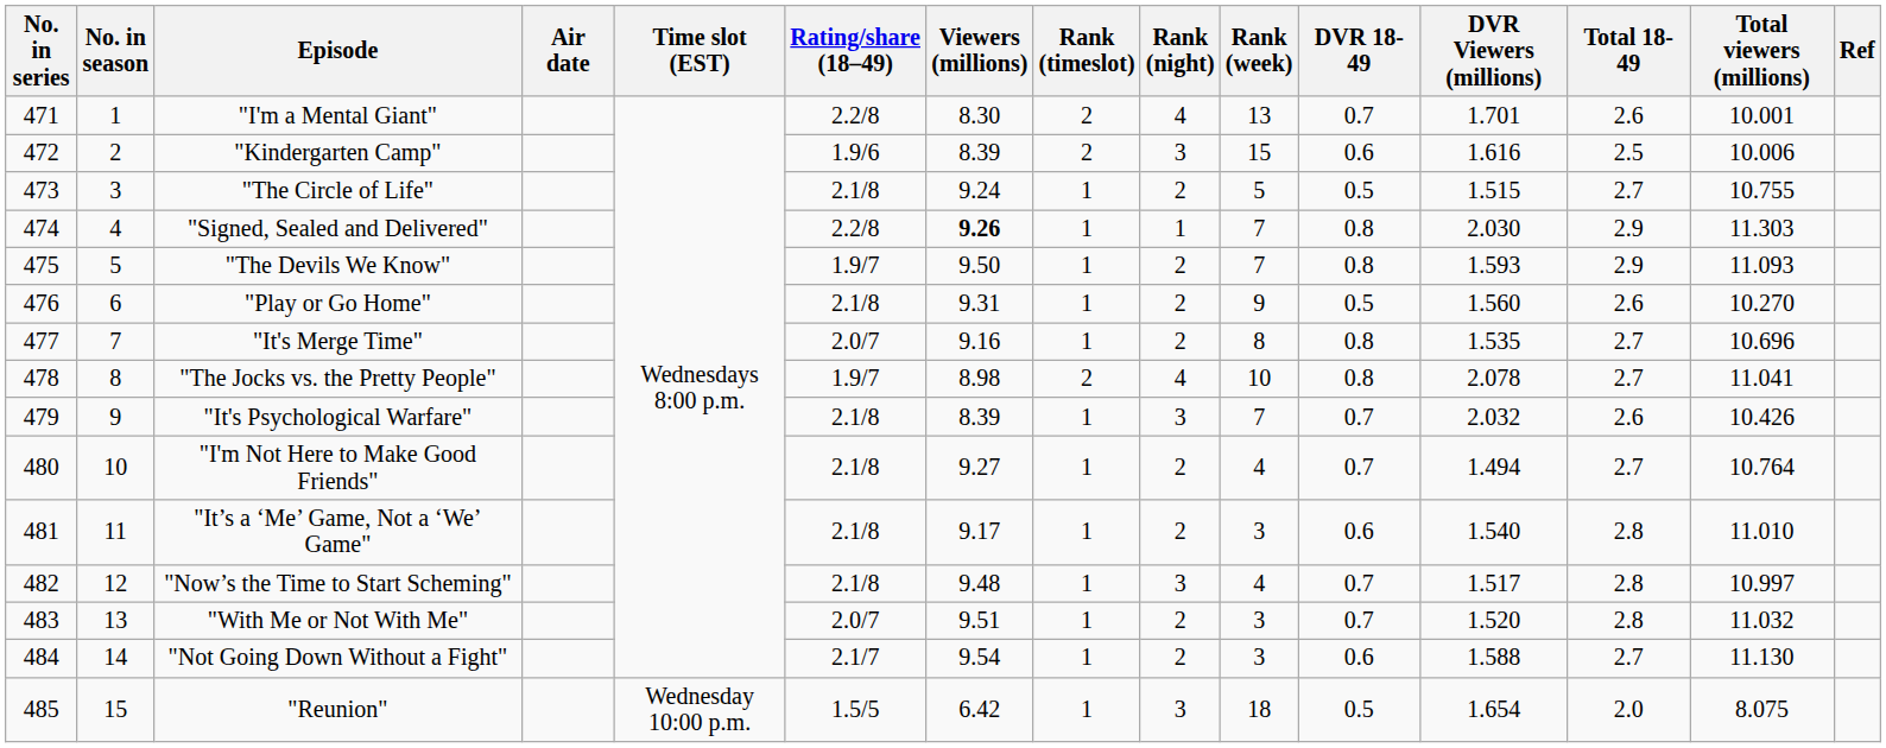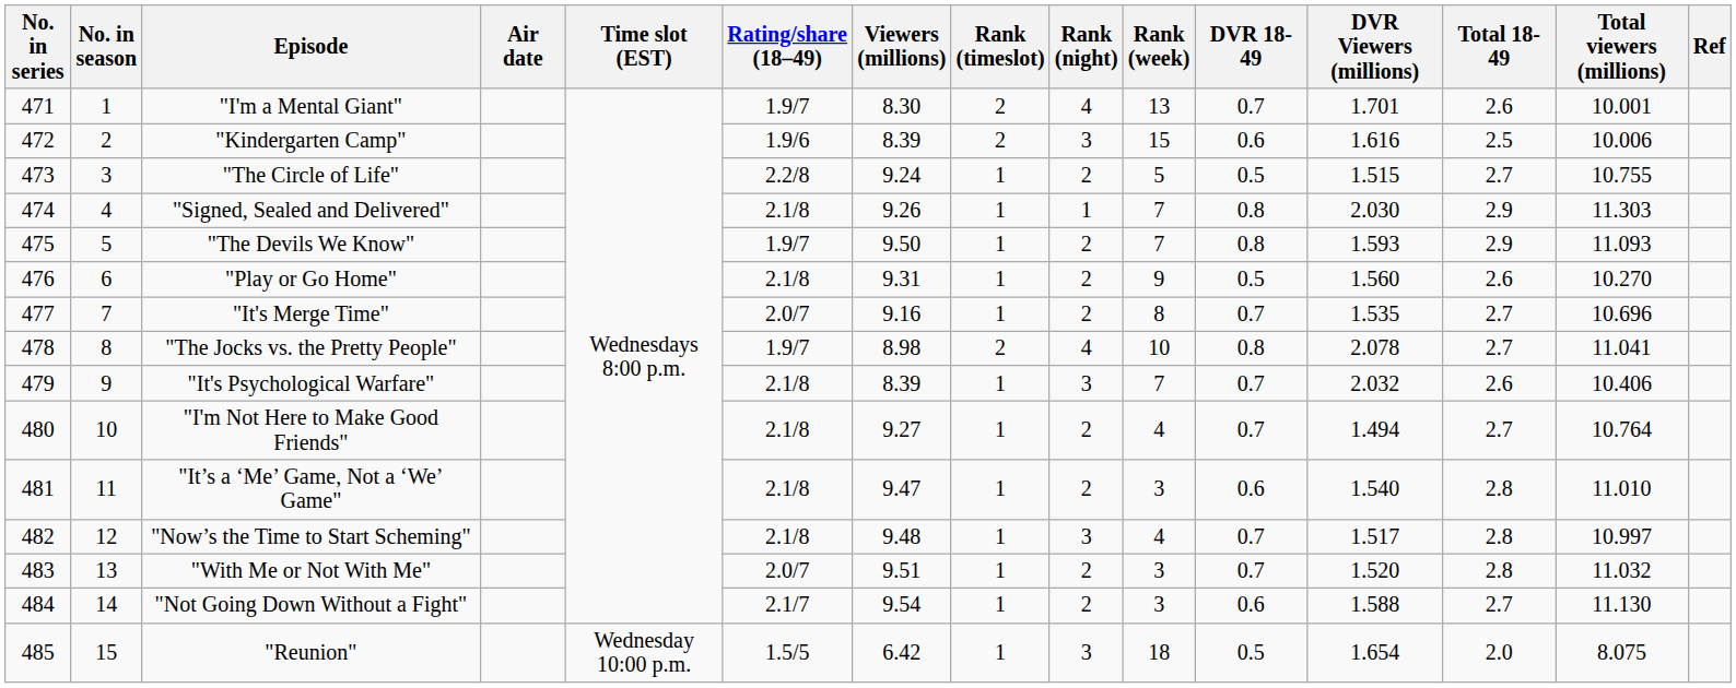 <table class="wikitable plainrowheaders" style="text-align:center; width: 100%">
 <tr>
 <th scope="col">No. in<br>series</th>
 <th scope="col">No. in<br>season</th>
 <th scope="col">Episode</th>
 <th scope="col">Air date</th>
 <th scope="col">Time slot (EST)</th>
 <th scope="col"><a href='#'>Rating/share</a><br>(18–49)</th>
 <th scope="col">Viewers<br>(millions)</th>
 <th scope="col">Rank<br>(timeslot)</th>
 <th scope="col">Rank<br>(night)</th>
 <th scope="col">Rank<br>(week)</th>
 <th scope="col">DVR 18-49</th>
 <th scope="col">DVR Viewers<br>(millions)</th>
 <th scope="col">Total 18-49</th>
 <th scope="col">Total viewers<br>(millions)</th>
 <th scope="col">Ref</th>
 </tr>
 <tr>
 <td scope="row">471</td>
 <td>1</td>
 <td>"I'm a Mental Giant"</td>
 <td></td>
 <td rowspan="14">Wednesdays<br>8:00 p.m.</td>
-<td>2.2/8</td>
+<td>1.9/7</td>
 <td>8.30</td>
 <td>2</td>
 <td>4</td>
 <td>13</td>
 <td>0.7</td>
 <td>1.701</td>
 <td>2.6</td>
 <td>10.001</td>
 <td></td>
 </tr>
 <tr>
 <td scope="row">472</td>
 <td>2</td>
 <td>"Kindergarten Camp"</td>
 <td></td>
 <td>1.9/6</td>
 <td>8.39</td>
 <td>2</td>
 <td>3</td>
 <td>15</td>
 <td>0.6</td>
 <td>1.616</td>
 <td>2.5</td>
 <td>10.006</td>
 <td></td>
 </tr>
 <tr>
 <td scope="row">473</td>
 <td>3</td>
 <td>"The Circle of Life"</td>
 <td></td>
-<td>2.1/8</td>
+<td>2.2/8</td>
 <td>9.24</td>
 <td>1</td>
 <td>2</td>
 <td>5</td>
 <td>0.5</td>
 <td>1.515</td>
 <td>2.7</td>
 <td>10.755</td>
 <td></td>
 </tr>
 <tr>
 <td scope="row">474</td>
 <td>4</td>
 <td>"Signed, Sealed and Delivered"</td>
 <td></td>
-<td>2.2/8</td>
-<td><strong>9.26</strong></td>
+<td>2.1/8</td>
+<td>9.26</td>
 <td>1</td>
 <td>1</td>
 <td>7</td>
 <td>0.8</td>
 <td>2.030</td>
 <td>2.9</td>
 <td>11.303</td>
 <td></td>
 </tr>
 <tr>
 <td scope="row">475</td>
 <td>5</td>
 <td>"The Devils We Know"</td>
 <td></td>
 <td>1.9/7</td>
 <td>9.50</td>
 <td>1</td>
 <td>2</td>
 <td>7</td>
 <td>0.8</td>
 <td>1.593</td>
 <td>2.9</td>
 <td>11.093</td>
 <td></td>
 </tr>
 <tr>
 <td scope="row">476</td>
 <td>6</td>
 <td>"Play or Go Home"</td>
 <td></td>
 <td>2.1/8</td>
 <td>9.31</td>
 <td>1</td>
 <td>2</td>
 <td>9</td>
 <td>0.5</td>
 <td>1.560</td>
 <td>2.6</td>
 <td>10.270</td>
 <td></td>
 </tr>
 <tr>
 <td scope="row">477</td>
 <td>7</td>
 <td>"It's Merge Time"</td>
 <td></td>
 <td>2.0/7</td>
 <td>9.16</td>
 <td>1</td>
 <td>2</td>
 <td>8</td>
-<td>0.8</td>
+<td>0.7</td>
 <td>1.535</td>
 <td>2.7</td>
 <td>10.696</td>
 <td></td>
 </tr>
 <tr>
 <td scope="row">478</td>
 <td>8</td>
 <td>"The Jocks vs. the Pretty People"</td>
 <td></td>
 <td>1.9/7</td>
 <td>8.98</td>
 <td>2</td>
 <td>4</td>
 <td>10</td>
 <td>0.8</td>
 <td>2.078</td>
 <td>2.7</td>
 <td>11.041</td>
 <td></td>
 </tr>
 <tr>
 <td scope="row">479</td>
 <td>9</td>
 <td>"It's Psychological Warfare"</td>
 <td></td>
 <td>2.1/8</td>
 <td>8.39</td>
 <td>1</td>
 <td>3</td>
 <td>7</td>
 <td>0.7</td>
 <td>2.032</td>
 <td>2.6</td>
-<td>10.426</td>
+<td>10.406</td>
 <td></td>
 </tr>
 <tr>
 <td scope="row">480</td>
 <td>10</td>
 <td>"I'm Not Here to Make Good Friends"</td>
 <td></td>
 <td>2.1/8</td>
 <td>9.27</td>
 <td>1</td>
 <td>2</td>
 <td>4</td>
 <td>0.7</td>
 <td>1.494</td>
 <td>2.7</td>
 <td>10.764</td>
 <td></td>
 </tr>
 <tr>
 <td scope="row">481</td>
 <td>11</td>
 <td>"It’s a ‘Me’ Game, Not a ‘We’ Game"</td>
 <td></td>
 <td>2.1/8</td>
-<td>9.17</td>
+<td>9.47</td>
 <td>1</td>
 <td>2</td>
 <td>3</td>
 <td>0.6</td>
 <td>1.540</td>
 <td>2.8</td>
 <td>11.010</td>
 <td></td>
 </tr>
 <tr>
 <td scope="row">482</td>
 <td>12</td>
 <td>"Now’s the Time to Start Scheming"</td>
 <td></td>
 <td>2.1/8</td>
 <td>9.48</td>
 <td>1</td>
 <td>3</td>
 <td>4</td>
 <td>0.7</td>
 <td>1.517</td>
 <td>2.8</td>
 <td>10.997</td>
 <td></td>
 </tr>
 <tr>
 <td scope="row">483</td>
 <td>13</td>
 <td>"With Me or Not With Me"</td>
 <td></td>
 <td>2.0/7</td>
 <td>9.51</td>
 <td>1</td>
 <td>2</td>
 <td>3</td>
 <td>0.7</td>
 <td>1.520</td>
 <td>2.8</td>
 <td>11.032</td>
 <td></td>
 </tr>
 <tr>
 <td scope="row">484</td>
 <td>14</td>
 <td>"Not Going Down Without a Fight"</td>
 <td></td>
 <td>2.1/7</td>
 <td>9.54</td>
 <td>1</td>
 <td>2</td>
 <td>3</td>
 <td>0.6</td>
 <td>1.588</td>
 <td>2.7</td>
 <td>11.130</td>
 <td></td>
 </tr>
 <tr>
 <td scope="row">485</td>
 <td>15</td>
 <td>"Reunion"</td>
 <td></td>
 <td>Wednesday <br> 10:00 p.m.</td>
 <td>1.5/5</td>
 <td>6.42</td>
 <td>1</td>
 <td>3</td>
 <td>18</td>
 <td>0.5</td>
 <td>1.654</td>
 <td>2.0</td>
 <td>8.075</td>
 <td></td>
 </tr>
 </table>
